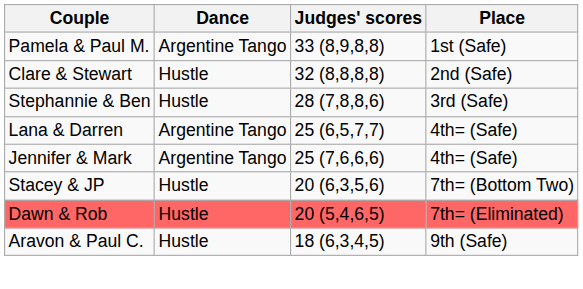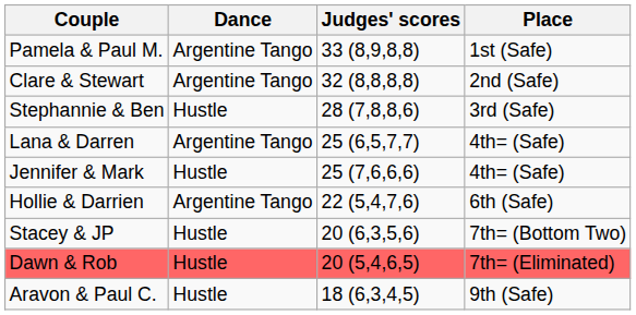 <table class="wikitable sortable">
 <tr>
 <th>Couple</th>
 <th>Dance</th>
 <th>Judges' scores</th>
 <th>Place</th>
 </tr>
 <tr>
 <td>Pamela & Paul M.</td>
 <td>Argentine Tango</td>
 <td>33 (8,9,8,8)</td>
 <td>1st (Safe)</td>
 </tr>
 <tr>
 <td>Clare & Stewart</td>
-<td>Hustle</td>
+<td>Argentine Tango</td>
 <td>32 (8,8,8,8)</td>
 <td>2nd (Safe)</td>
 </tr>
 <tr>
 <td>Stephannie & Ben</td>
 <td>Hustle</td>
 <td>28 (7,8,8,6)</td>
 <td>3rd (Safe)</td>
 </tr>
 <tr>
 <td>Lana & Darren</td>
 <td>Argentine Tango</td>
 <td>25 (6,5,7,7)</td>
 <td>4th= (Safe)</td>
 </tr>
 <tr>
 <td>Jennifer & Mark</td>
-<td>Argentine Tango</td>
+<td>Hustle</td>
 <td>25 (7,6,6,6)</td>
 <td>4th= (Safe)</td>
+</tr>
+<tr>
+<td>Hollie & Darrien</td>
+<td>Argentine Tango</td>
+<td>22 (5,4,7,6)</td>
+<td>6th (Safe)</td>
 </tr>
 <tr>
 <td>Stacey & JP</td>
 <td>Hustle</td>
 <td>20 (6,3,5,6)</td>
 <td>7th= (Bottom Two)</td>
 </tr>
 <tr bgcolor=#ff6666>
 <td>Dawn & Rob</td>
 <td>Hustle</td>
 <td>20 (5,4,6,5)</td>
 <td>7th= (Eliminated)</td>
 </tr>
 <tr>
 <td>Aravon & Paul C.</td>
 <td>Hustle</td>
 <td>18 (6,3,4,5)</td>
 <td>9th (Safe)</td>
 </tr>
 </table>
